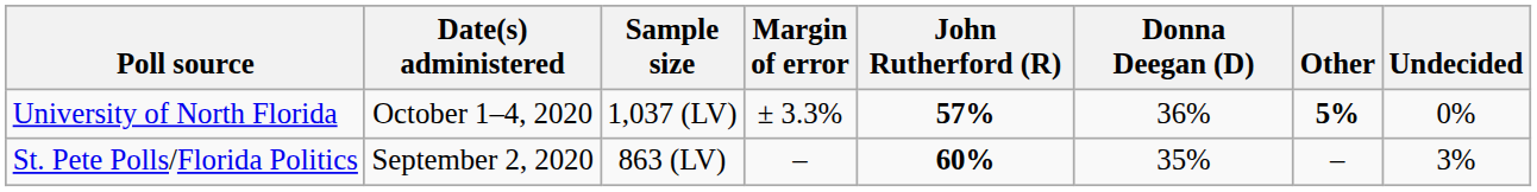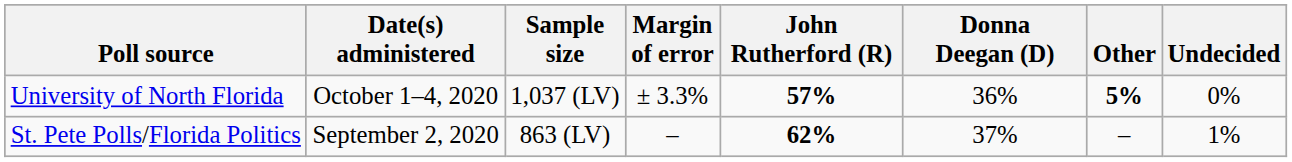 <table class="wikitable" style="font-size:90%;text-align:center;">
 <tr valign=bottom>
 <th>Poll source</th>
 <th>Date(s)<br>administered</th>
 <th>Sample<br>size</th>
 <th>Margin<br>of error</th>
 <th style="width:100px;">John<br>Rutherford (R)</th>
 <th style="width:100px;">Donna<br>Deegan (D)</th>
 <th>Other</th>
 <th>Undecided</th>
 </tr>
 <tr>
 <td style="text-align:left;"><a href='#'>University of North Florida</a></td>
 <td>October 1–4, 2020</td>
 <td>1,037 (LV)</td>
 <td>± 3.3%</td>
 <td><strong>57%</strong></td>
 <td>36%</td>
 <td><strong>5%</strong></td>
 <td>0%</td>
 </tr>
 <tr>
 <td style="text-align:left;"><a href='#'>St. Pete Polls</a>/<a href='#'>Florida Politics</a></td>
 <td>September 2, 2020</td>
 <td>863 (LV)</td>
 <td>–</td>
-<td><strong>60%</strong></td>
-<td>35%</td>
+<td><strong>62%</strong></td>
+<td>37%</td>
 <td>–</td>
-<td>3%</td>
+<td>1%</td>
 </tr>
 </table>
